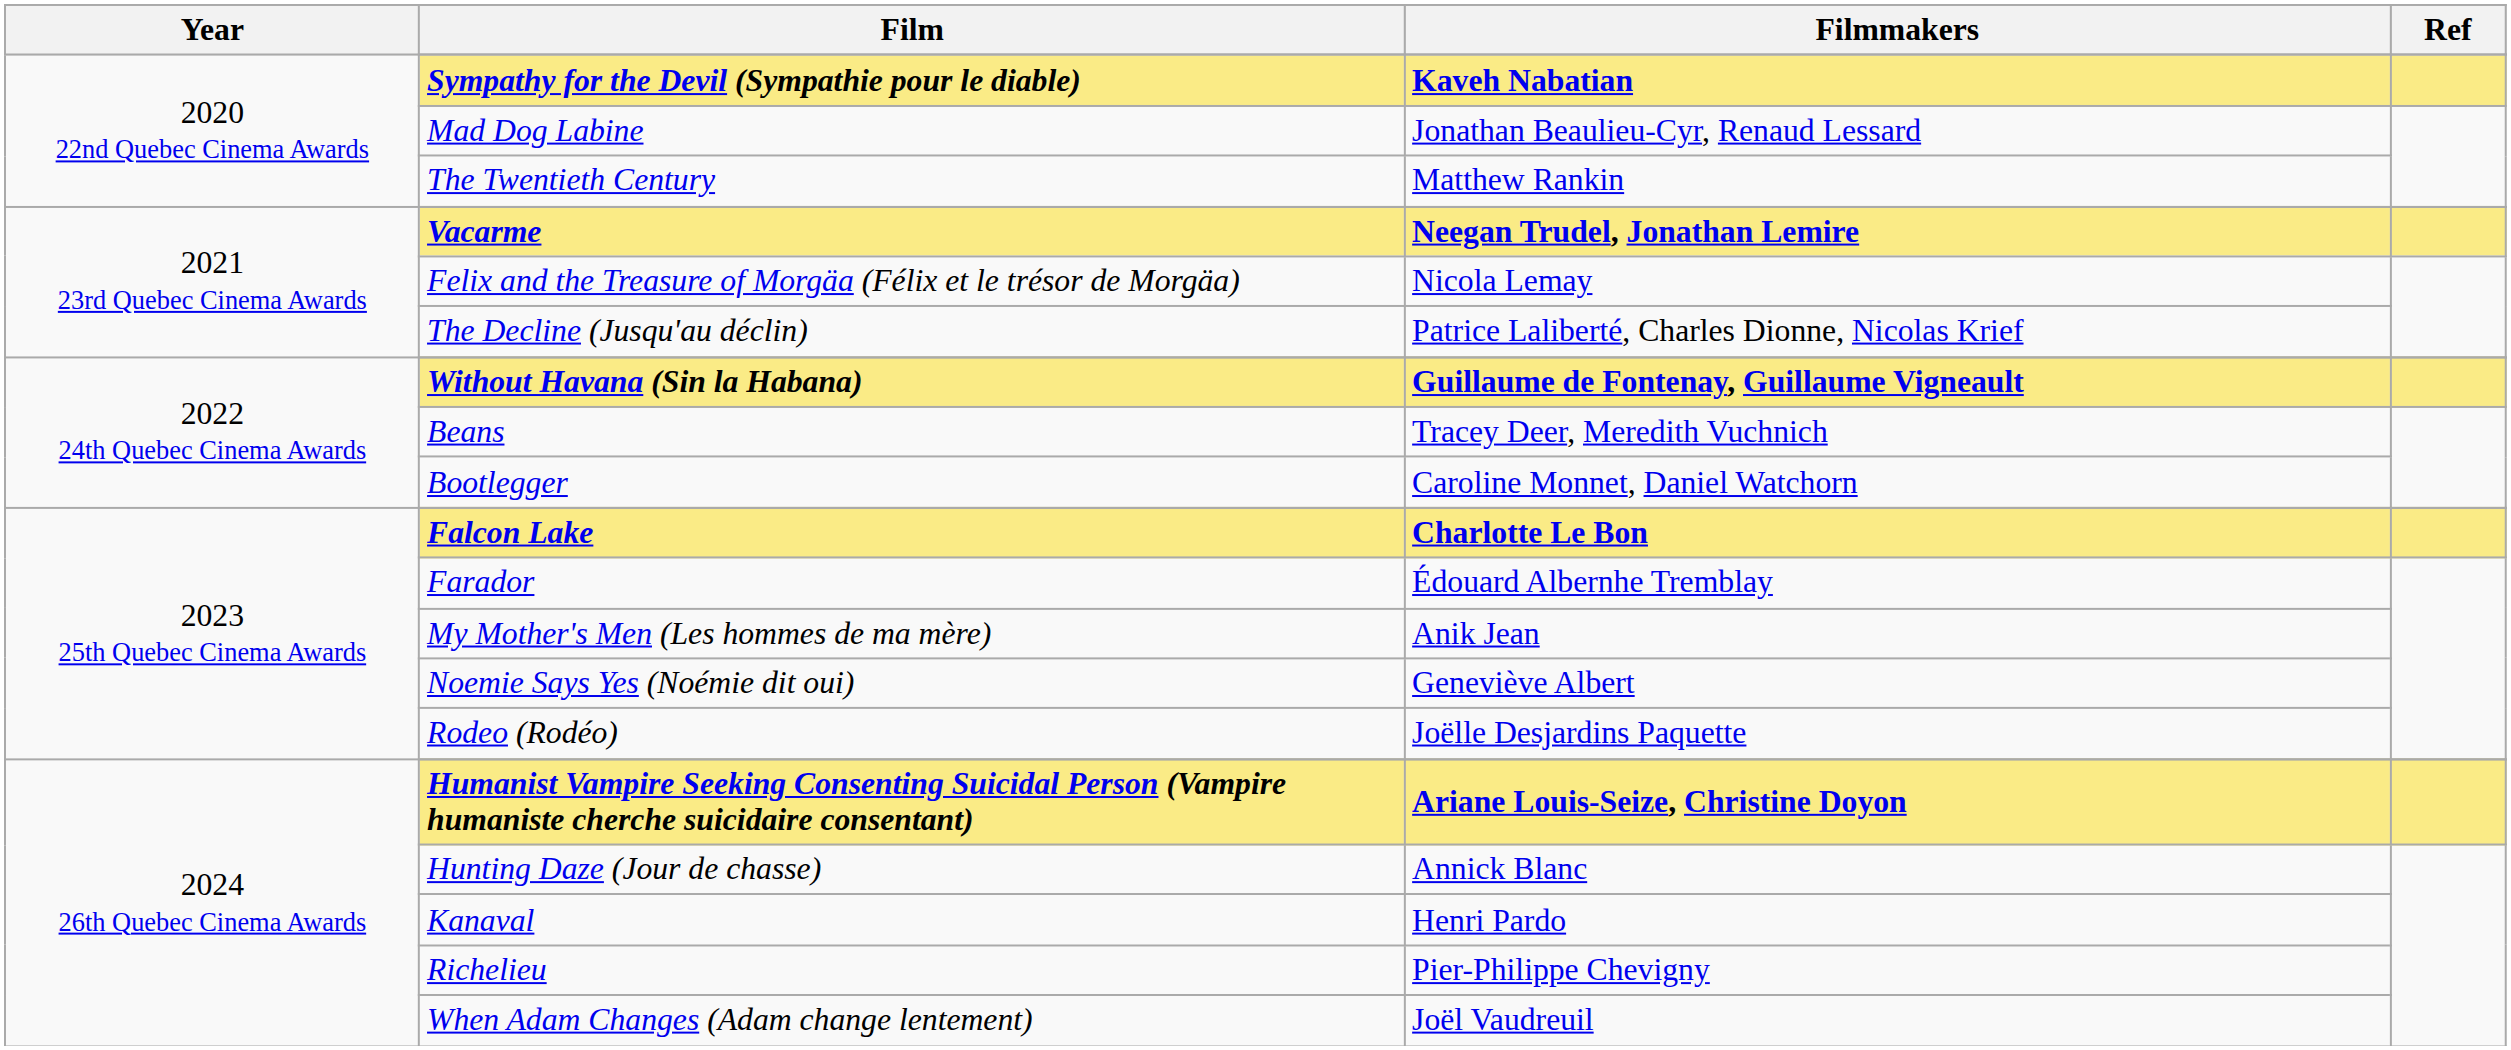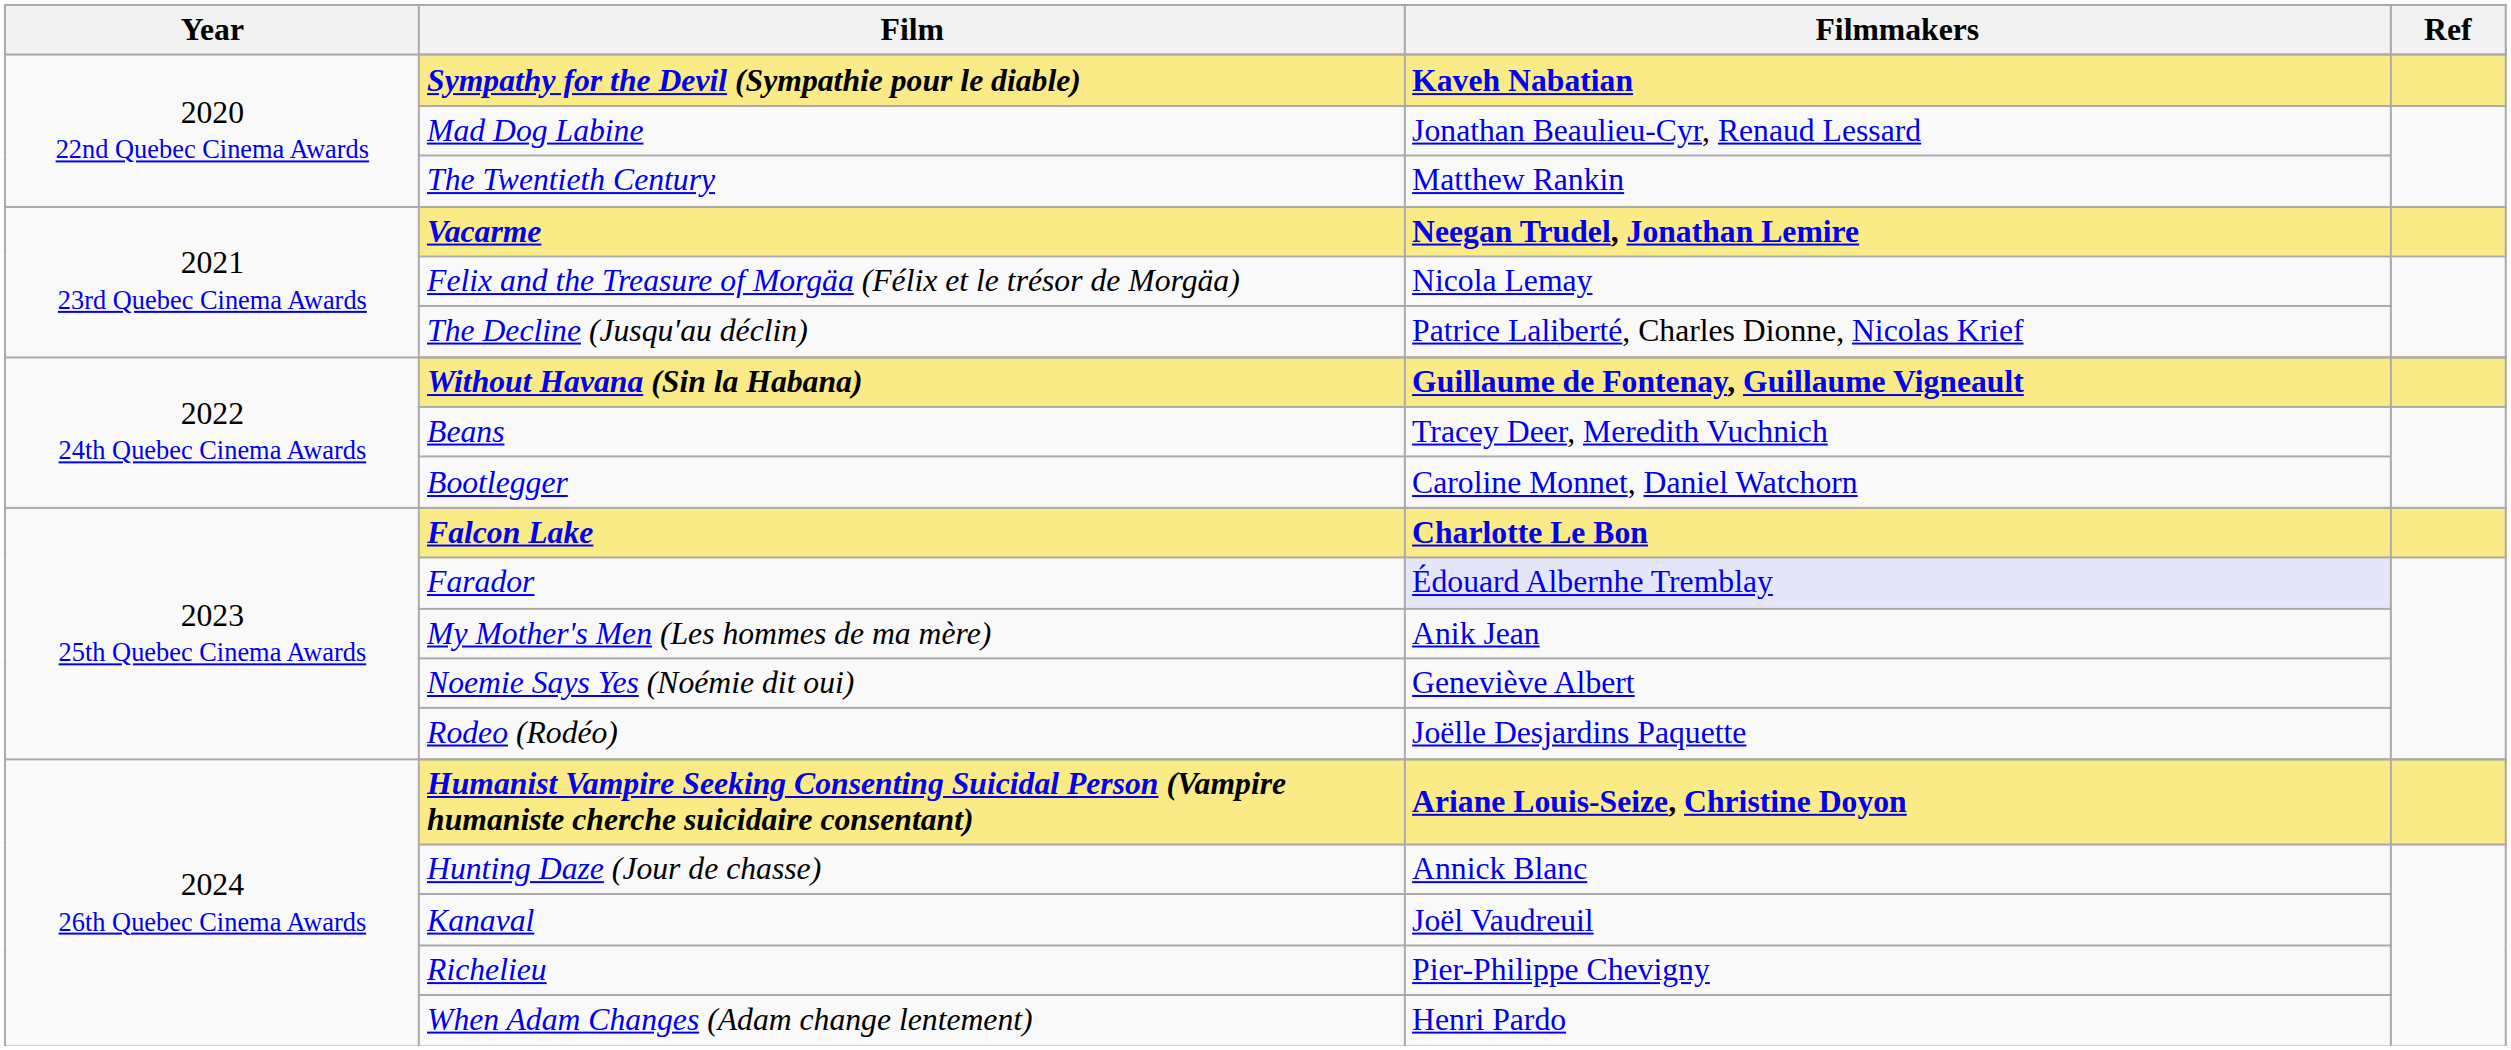 <table class="wikitable" style="width:100%;">
 <tr style="background:#bebebe;">
 <th style="width:8%;">Year</th>
 <th style="width:19%;">Film</th>
 <th style="width:19%;">Filmmakers</th>
 <th style="width:2%;">Ref</th>
 </tr>
 <tr>
 <td rowspan="4" align="center">2020 <br> <small><a href='#'>22nd Quebec Cinema Awards</a></small></td>
 </tr>
 <tr style="background:#FAEB86">
 <td><strong><em><a href='#'>Sympathy for the Devil</a> (Sympathie pour le diable)</em></strong></td>
 <td><strong><a href='#'>Kaveh Nabatian</a></strong></td>
 <td></td>
 </tr>
 <tr>
 <td><em><a href='#'>Mad Dog Labine</a></em></td>
 <td><a href='#'>Jonathan Beaulieu-Cyr</a>, <a href='#'>Renaud Lessard</a></td>
 <td rowspan=2></td>
 </tr>
 <tr>
 <td><em><a href='#'>The Twentieth Century</a></em></td>
 <td><a href='#'>Matthew Rankin</a></td>
 </tr>
 <tr>
 <td rowspan="4" align="center">2021<br><small><a href='#'>23rd Quebec Cinema Awards</a></small></td>
 </tr>
 <tr style="background:#FAEB86">
 <td><strong><em><a href='#'>Vacarme</a></em></strong></td>
 <td><strong><a href='#'>Neegan Trudel</a>, <a href='#'>Jonathan Lemire</a></strong></td>
 <td></td>
 </tr>
 <tr>
 <td><em><a href='#'>Felix and the Treasure of Morgäa</a> (Félix et le trésor de Morgäa)</em></td>
 <td><a href='#'>Nicola Lemay</a></td>
 <td rowspan=2></td>
 </tr>
 <tr>
 <td><em><a href='#'>The Decline</a> (Jusqu'au déclin)</em></td>
 <td><a href='#'>Patrice Laliberté</a>, Charles Dionne, <a href='#'>Nicolas Krief</a></td>
 </tr>
 <tr>
 <td rowspan="4" align="center">2022<br><small><a href='#'>24th Quebec Cinema Awards</a></small></td>
 </tr>
 <tr style="background:#FAEB86">
 <td><strong><em><a href='#'>Without Havana</a> (Sin la Habana)</em></strong></td>
 <td><strong><a href='#'>Guillaume de Fontenay</a>, <a href='#'>Guillaume Vigneault</a></strong></td>
 <td></td>
 </tr>
 <tr>
 <td><em><a href='#'>Beans</a></em></td>
 <td><a href='#'>Tracey Deer</a>, <a href='#'>Meredith Vuchnich</a></td>
 <td rowspan=2></td>
 </tr>
 <tr>
 <td><em><a href='#'>Bootlegger</a></em></td>
 <td><a href='#'>Caroline Monnet</a>, <a href='#'>Daniel Watchorn</a></td>
 </tr>
 <tr>
 <td rowspan="6" align="center">2023<br><small><a href='#'>25th Quebec Cinema Awards</a></small></td>
 </tr>
 <tr style="background:#FAEB86">
 <td><strong><em><a href='#'>Falcon Lake</a></em></strong></td>
 <td><strong><a href='#'>Charlotte Le Bon</a></strong></td>
 <td></td>
 </tr>
 <tr>
 <td><em><a href='#'>Farador</a></em></td>
-<td><a href='#'>Édouard Albernhe Tremblay</a></td>
+<td style="background: lavender;"><a href='#'>Édouard Albernhe Tremblay</a></td>
 <td rowspan=4></td>
 </tr>
 <tr>
 <td><em><a href='#'>My Mother's Men</a> (Les hommes de ma mère)</em></td>
 <td><a href='#'>Anik Jean</a></td>
 </tr>
 <tr>
 <td><em><a href='#'>Noemie Says Yes</a> (Noémie dit oui)</em></td>
 <td><a href='#'>Geneviève Albert</a></td>
 </tr>
 <tr>
 <td><em><a href='#'>Rodeo</a> (Rodéo)</em></td>
 <td><a href='#'>Joëlle Desjardins Paquette</a></td>
 </tr>
 <tr>
 <td rowspan="6" align="center">2024<br><small><a href='#'>26th Quebec Cinema Awards</a></small></td>
 </tr>
 <tr style="background:#FAEB86">
 <td><strong><em><a href='#'>Humanist Vampire Seeking Consenting Suicidal Person</a> (Vampire humaniste cherche suicidaire consentant)</em></strong></td>
 <td><strong><a href='#'>Ariane Louis-Seize</a>, <a href='#'>Christine Doyon</a></strong></td>
 <td></td>
 </tr>
 <tr>
 <td><em><a href='#'>Hunting Daze</a> (Jour de chasse)</em></td>
 <td><a href='#'>Annick Blanc</a></td>
 <td rowspan=4></td>
 </tr>
 <tr>
 <td><em><a href='#'>Kanaval</a></em></td>
-<td><a href='#'>Henri Pardo</a></td>
+<td><a href='#'>Joël Vaudreuil</a></td>
 </tr>
 <tr>
 <td><em><a href='#'>Richelieu</a></em></td>
 <td><a href='#'>Pier-Philippe Chevigny</a></td>
 </tr>
 <tr>
 <td><em><a href='#'>When Adam Changes</a> (Adam change lentement)</em></td>
-<td><a href='#'>Joël Vaudreuil</a></td>
+<td><a href='#'>Henri Pardo</a></td>
 </tr>
 </table>
